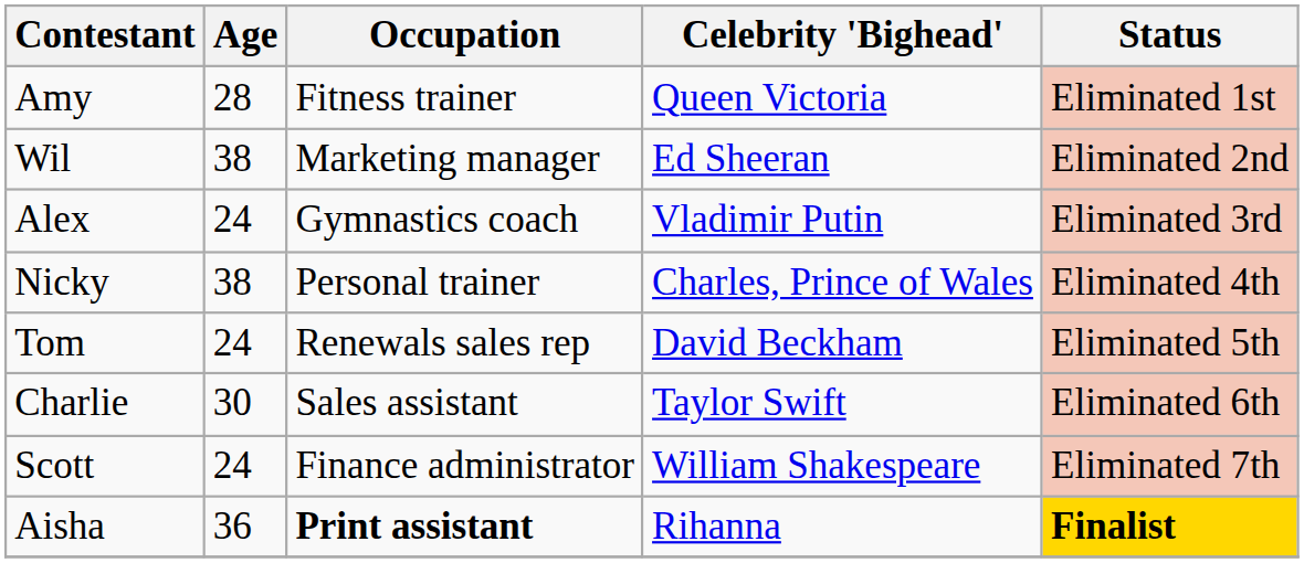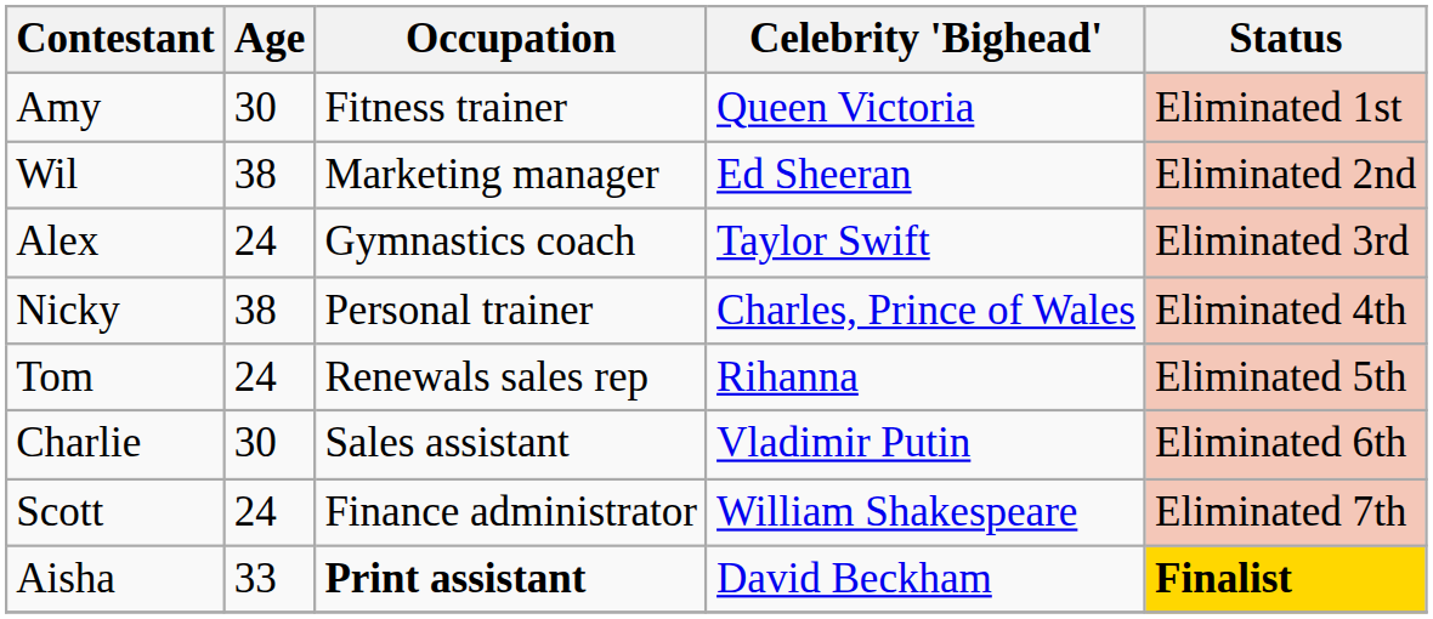 <table class="wikitable">
 <tr>
 <th>Contestant</th>
 <th>Age</th>
 <th>Occupation</th>
 <th>Celebrity 'Bighead'</th>
 <th>Status</th>
 </tr>
 <tr>
 <td>Amy</td>
-<td>28</td>
+<td>30</td>
 <td>Fitness trainer</td>
 <td><a href='#'>Queen Victoria</a></td>
 <td style="background:#f4c7b8;">Eliminated 1st</td>
 </tr>
 <tr>
 <td>Wil</td>
 <td>38</td>
 <td>Marketing manager</td>
 <td><a href='#'>Ed Sheeran</a></td>
 <td style="background:#f4c7b8;">Eliminated 2nd</td>
 </tr>
 <tr>
 <td>Alex</td>
 <td>24</td>
 <td>Gymnastics coach</td>
-<td><a href='#'>Vladimir Putin</a></td>
+<td><a href='#'>Taylor Swift</a></td>
 <td style="background:#f4c7b8;">Eliminated 3rd</td>
 </tr>
 <tr>
 <td>Nicky</td>
 <td>38</td>
 <td>Personal trainer</td>
 <td><a href='#'>Charles, Prince of Wales</a></td>
 <td style="background:#f4c7b8;">Eliminated 4th</td>
 </tr>
 <tr>
 <td>Tom</td>
 <td>24</td>
 <td>Renewals sales rep</td>
-<td><a href='#'>David Beckham</a></td>
+<td><a href='#'>Rihanna</a></td>
 <td style="background:#f4c7b8;">Eliminated 5th</td>
 </tr>
 <tr>
 <td>Charlie</td>
 <td>30</td>
 <td>Sales assistant</td>
-<td><a href='#'>Taylor Swift</a></td>
+<td><a href='#'>Vladimir Putin</a></td>
 <td style="background:#f4c7b8;">Eliminated 6th</td>
 </tr>
 <tr>
 <td>Scott</td>
 <td>24</td>
 <td>Finance administrator</td>
 <td><a href='#'>William Shakespeare</a></td>
 <td style="background:#f4c7b8;">Eliminated 7th</td>
 </tr>
 <tr>
 <td>Aisha</td>
-<td>36</td>
+<td>33</td>
 <td><strong>Print assistant</strong></td>
-<td><a href='#'>Rihanna</a></td>
+<td><a href='#'>David Beckham</a></td>
 <td style="background:gold;"><strong>Finalist</strong></td>
 </tr>
 <tr>
 </tr>
 </table>
